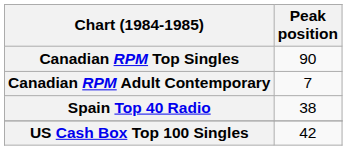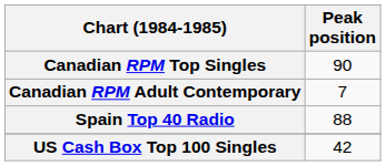 <table class="wikitable sortable plainrowheaders" style="text-align:center;">
 <tr>
 <th scope="col">Chart (1984-1985)</th>
 <th scope="col">Peak<br>position</th>
 </tr>
 <tr>
 <th scope="row">Canadian <a href='#'><em>RPM</em></a> Top Singles</th>
 <td style="text-align:center;">90</td>
 </tr>
 <tr>
 <th scope="row">Canadian <a href='#'><em>RPM</em></a> Adult Contemporary</th>
 <td style="text-align:center;">7</td>
 </tr>
 <tr>
 <th scope="row">Spain <a href='#'>Top 40 Radio</a></th>
-<td align="center">38</td>
+<td align="center">88</td>
 </tr>
 <tr>
 </tr>
 <tr>
 </tr>
 <tr>
 </tr>
 <tr>
 <th scope="row">US <a href='#'>Cash Box</a> Top 100 Singles</th>
 <td align="center">42</td>
 </tr>
 </table>
